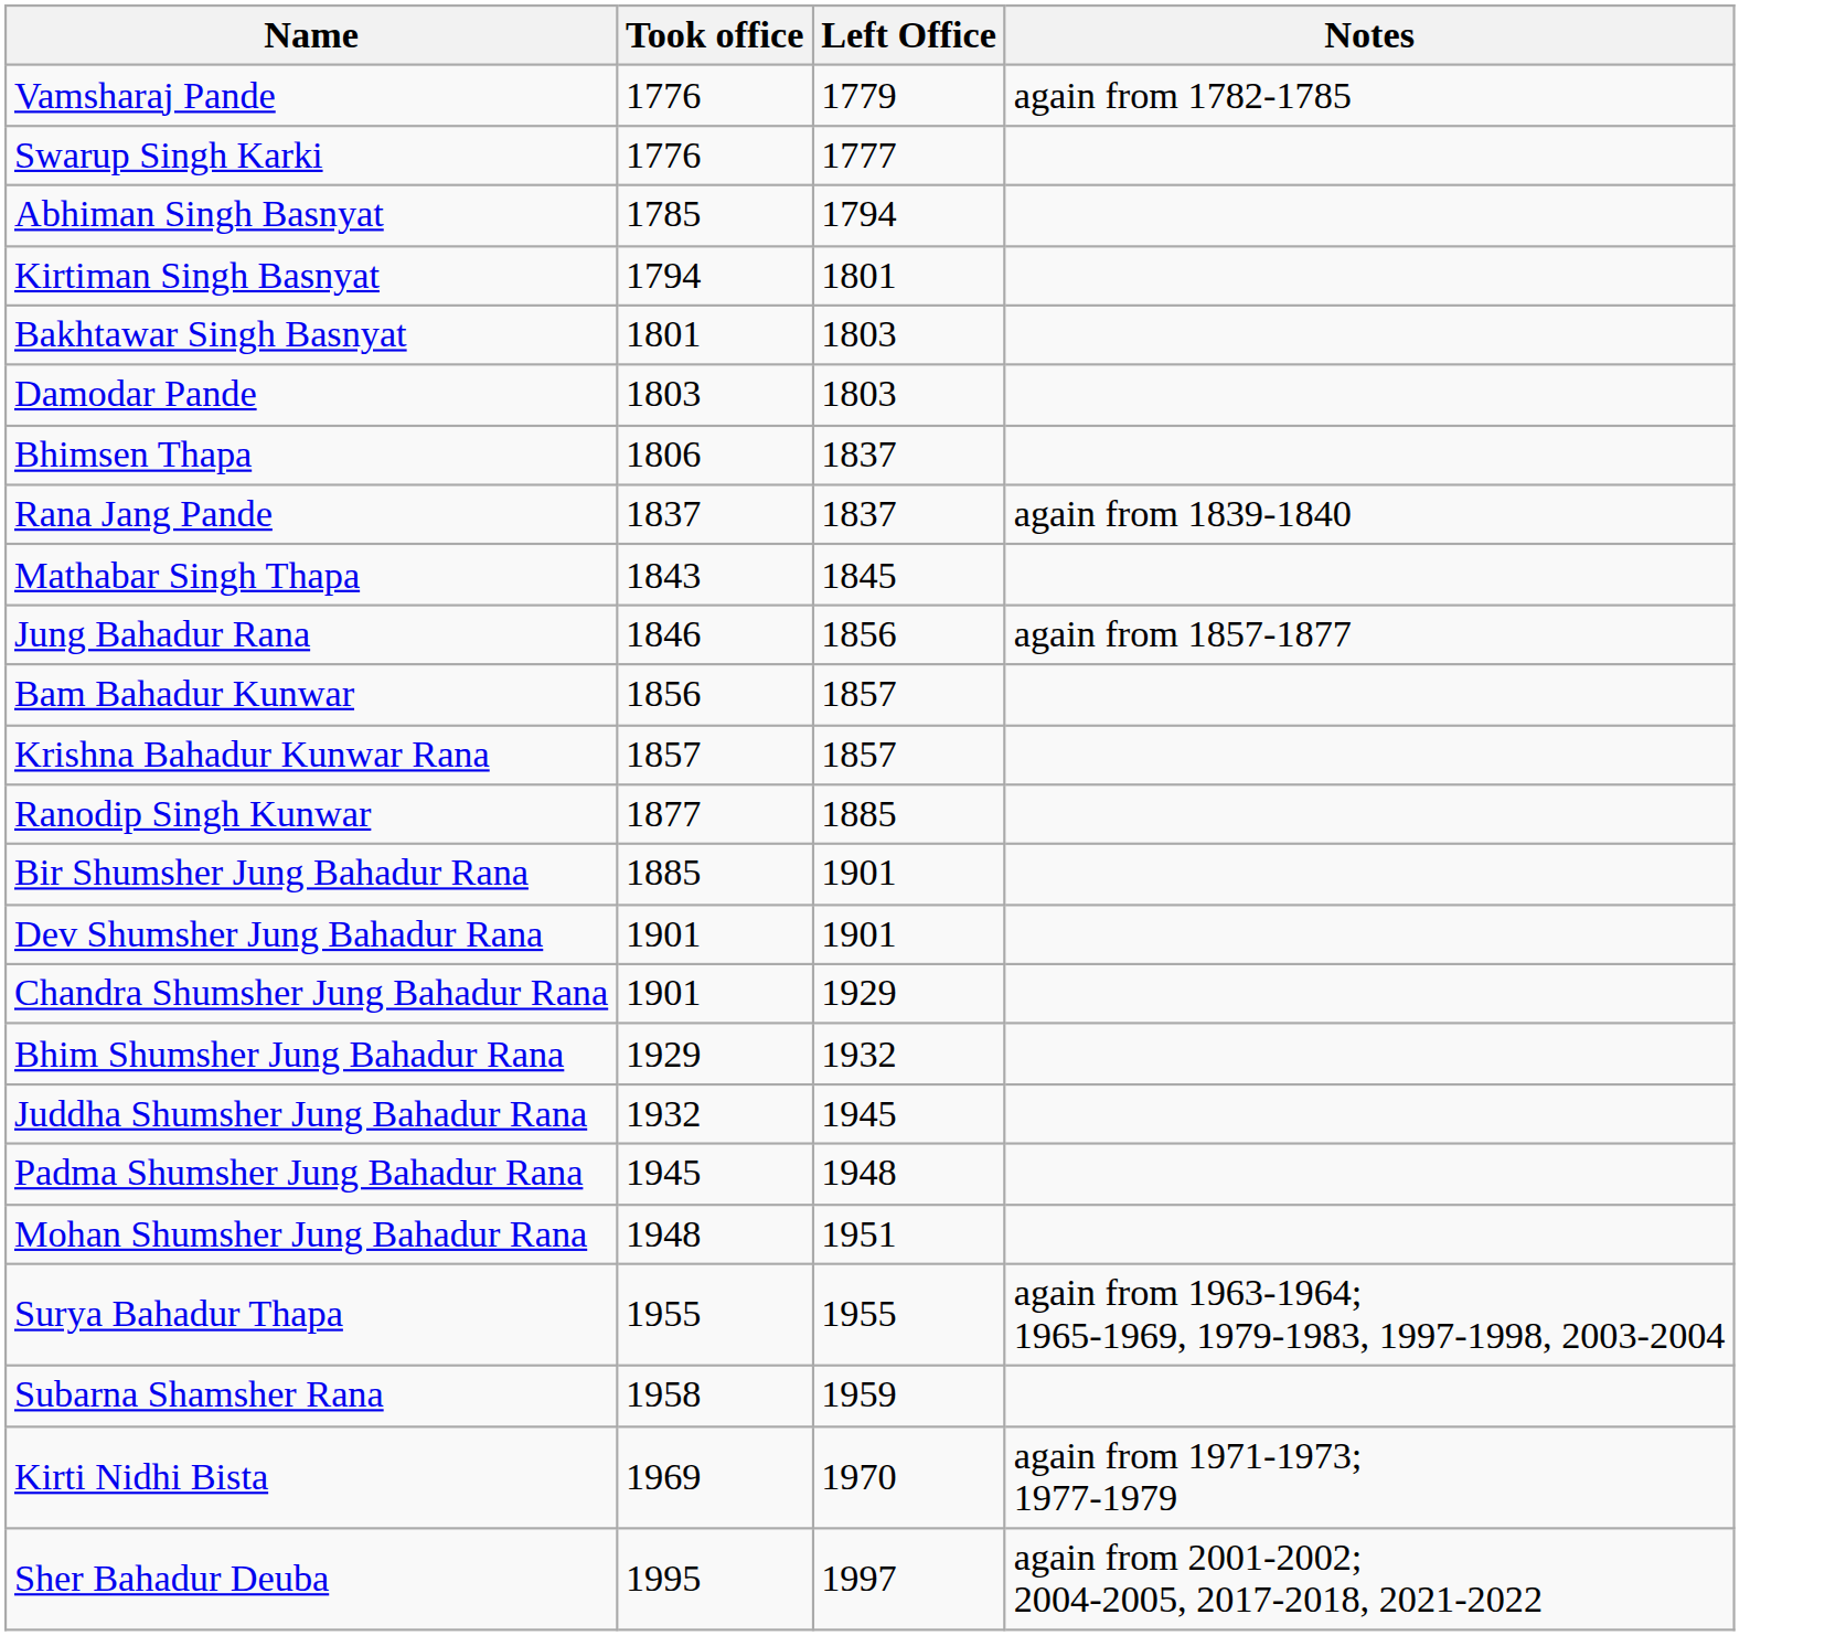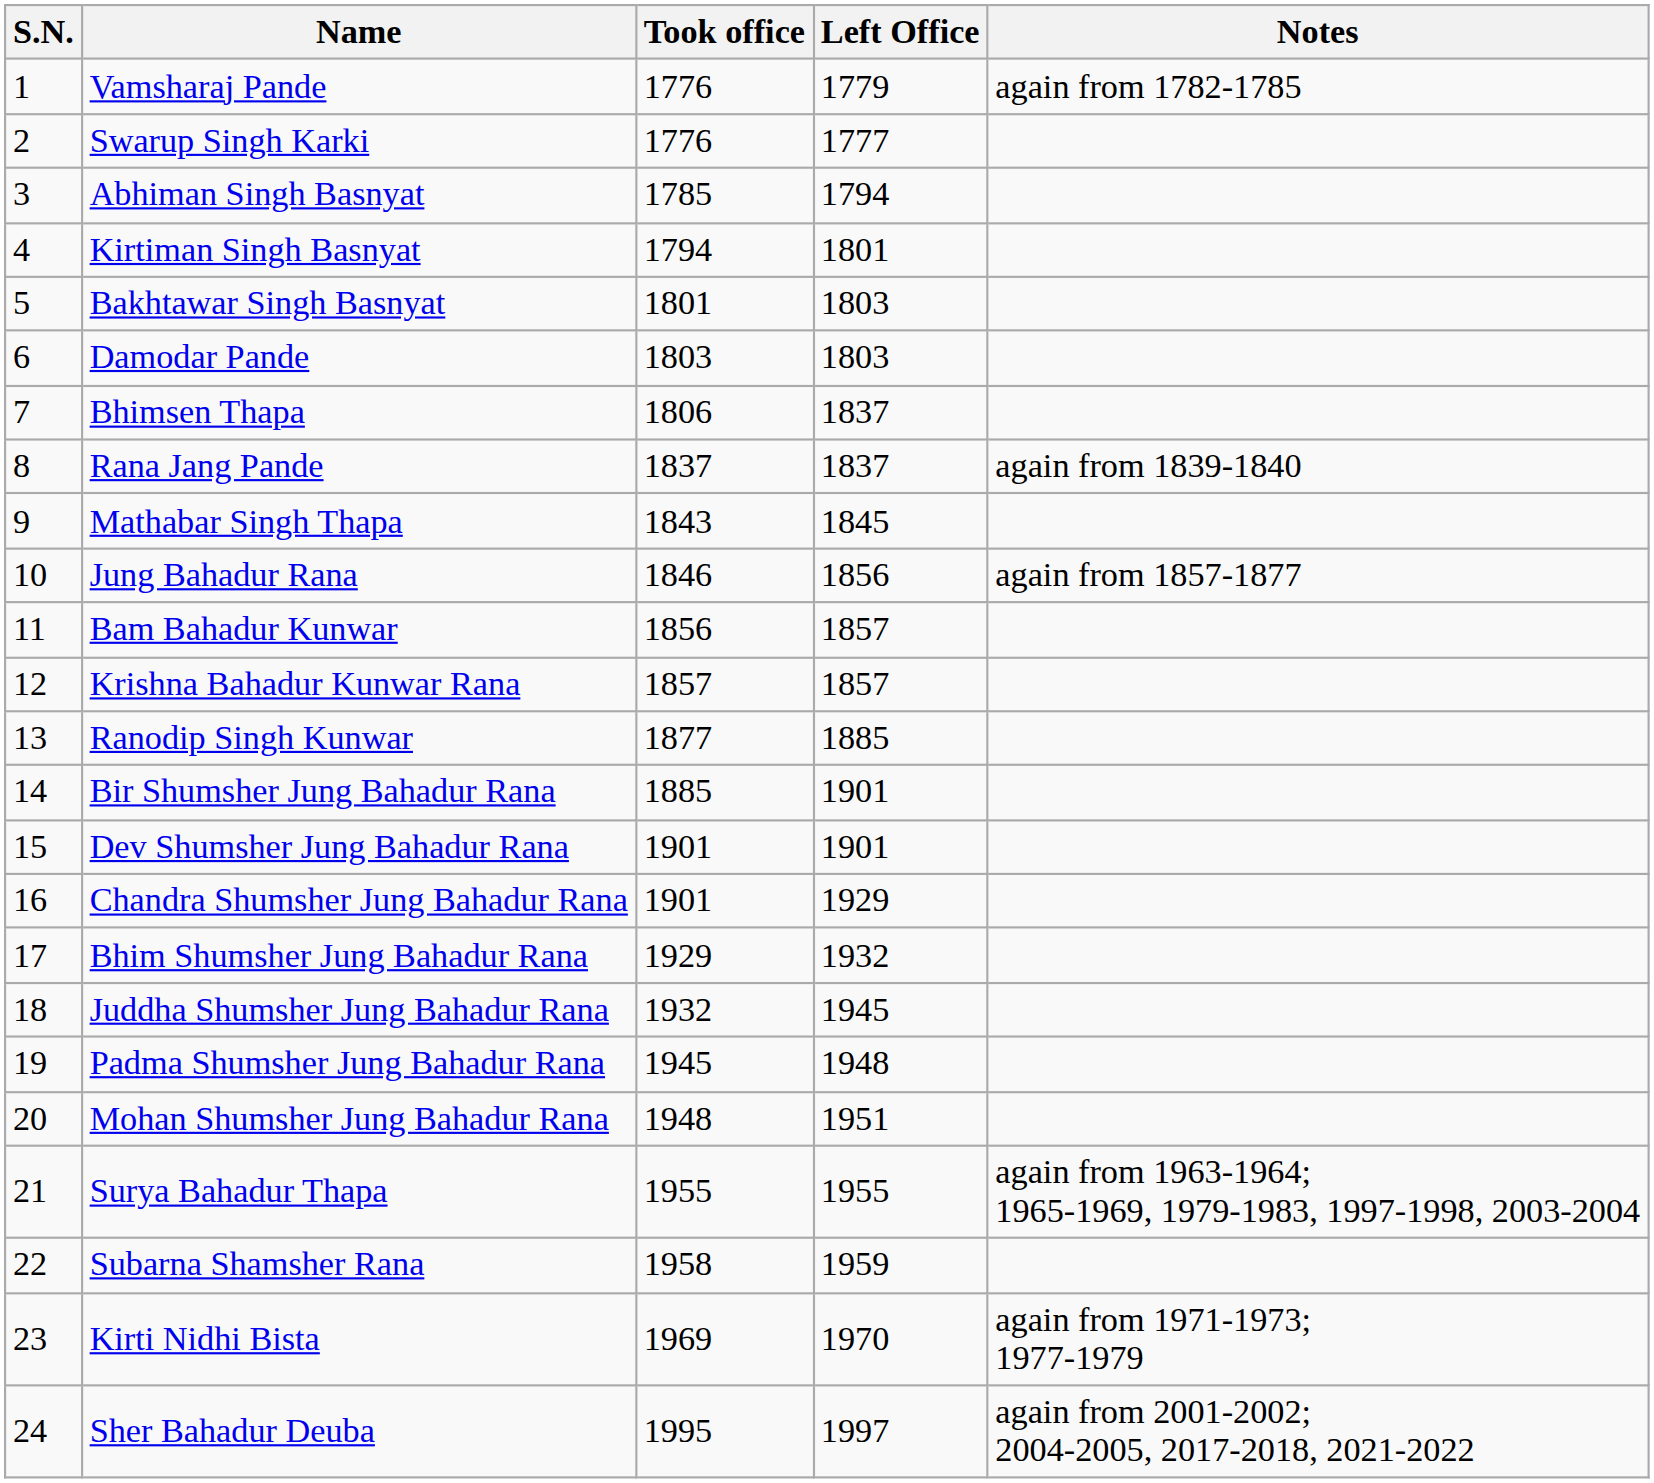 <table class="wikitable">
 <tr>
+<th>S.N.</th>
 <th>Name</th>
 <th>Took office</th>
 <th>Left Office</th>
 <th>Notes</th>
 </tr>
 <tr>
+<td>1</td>
 <td><a href='#'>Vamsharaj Pande</a></td>
 <td>1776</td>
 <td>1779</td>
 <td>again from 1782-1785</td>
 </tr>
 <tr>
+<td>2</td>
 <td><a href='#'>Swarup Singh Karki</a></td>
 <td>1776</td>
 <td>1777</td>
 <td></td>
 </tr>
 <tr>
+<td>3</td>
 <td><a href='#'>Abhiman Singh Basnyat</a></td>
 <td>1785</td>
 <td>1794</td>
 <td></td>
 </tr>
 <tr>
+<td>4</td>
 <td><a href='#'>Kirtiman Singh Basnyat</a></td>
 <td>1794</td>
 <td>1801</td>
 <td></td>
 </tr>
 <tr>
+<td>5</td>
 <td><a href='#'>Bakhtawar Singh Basnyat</a></td>
 <td>1801</td>
 <td>1803</td>
 <td></td>
 </tr>
 <tr>
+<td>6</td>
 <td><a href='#'>Damodar Pande</a></td>
 <td>1803</td>
 <td>1803</td>
 <td></td>
 </tr>
 <tr>
+<td>7</td>
 <td><a href='#'>Bhimsen Thapa</a></td>
 <td>1806</td>
 <td>1837</td>
 <td></td>
 </tr>
 <tr>
+<td>8</td>
 <td><a href='#'>Rana Jang Pande</a></td>
 <td>1837</td>
 <td>1837</td>
 <td>again from 1839-1840</td>
 </tr>
 <tr>
+<td>9</td>
 <td><a href='#'>Mathabar Singh Thapa</a></td>
 <td>1843</td>
 <td>1845</td>
 <td></td>
 </tr>
 <tr>
+<td>10</td>
 <td><a href='#'>Jung Bahadur Rana</a></td>
 <td>1846</td>
 <td>1856</td>
 <td>again from 1857-1877</td>
 </tr>
 <tr>
+<td>11</td>
 <td><a href='#'>Bam Bahadur Kunwar</a></td>
 <td>1856</td>
 <td>1857</td>
 <td></td>
 </tr>
 <tr>
+<td>12</td>
 <td><a href='#'>Krishna Bahadur Kunwar Rana</a></td>
 <td>1857</td>
 <td>1857</td>
 <td></td>
 </tr>
 <tr>
+<td>13</td>
 <td><a href='#'>Ranodip Singh Kunwar</a></td>
 <td>1877</td>
 <td>1885</td>
 <td></td>
 </tr>
 <tr>
+<td>14</td>
 <td><a href='#'>Bir Shumsher Jung Bahadur Rana</a></td>
 <td>1885</td>
 <td>1901</td>
 <td></td>
 </tr>
 <tr>
+<td>15</td>
 <td><a href='#'>Dev Shumsher Jung Bahadur Rana</a></td>
 <td>1901</td>
 <td>1901</td>
 <td></td>
 </tr>
 <tr>
+<td>16</td>
 <td><a href='#'>Chandra Shumsher Jung Bahadur Rana</a></td>
 <td>1901</td>
 <td>1929</td>
 <td></td>
 </tr>
 <tr>
+<td>17</td>
 <td><a href='#'>Bhim Shumsher Jung Bahadur Rana</a></td>
 <td>1929</td>
 <td>1932</td>
 <td></td>
 </tr>
 <tr>
+<td>18</td>
 <td><a href='#'>Juddha Shumsher Jung Bahadur Rana</a></td>
 <td>1932</td>
 <td>1945</td>
 <td></td>
 </tr>
 <tr>
+<td>19</td>
 <td><a href='#'>Padma Shumsher Jung Bahadur Rana</a></td>
 <td>1945</td>
 <td>1948</td>
 <td></td>
 </tr>
 <tr>
+<td>20</td>
 <td><a href='#'>Mohan Shumsher Jung Bahadur Rana</a></td>
 <td>1948</td>
 <td>1951</td>
 <td></td>
 </tr>
 <tr>
+<td>21</td>
 <td><a href='#'>Surya Bahadur Thapa</a></td>
 <td>1955</td>
 <td>1955</td>
 <td>again from 1963-1964;<br>1965-1969, 1979-1983, 1997-1998, 2003-2004</td>
 </tr>
 <tr>
+<td>22</td>
 <td><a href='#'>Subarna Shamsher Rana</a></td>
 <td>1958</td>
 <td>1959</td>
 <td></td>
 </tr>
 <tr>
+<td>23</td>
 <td><a href='#'>Kirti Nidhi Bista</a></td>
 <td>1969</td>
 <td>1970</td>
 <td>again from 1971-1973;<br>1977-1979</td>
 </tr>
 <tr>
+<td>24</td>
 <td><a href='#'>Sher Bahadur Deuba</a></td>
 <td>1995</td>
 <td>1997</td>
 <td>again from 2001-2002;<br>2004-2005, 2017-2018, 2021-2022</td>
 </tr>
 </table>
